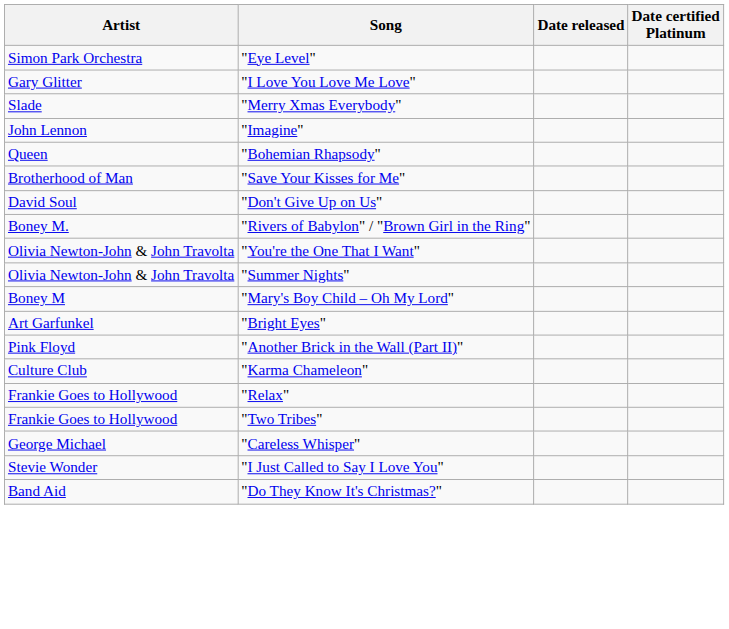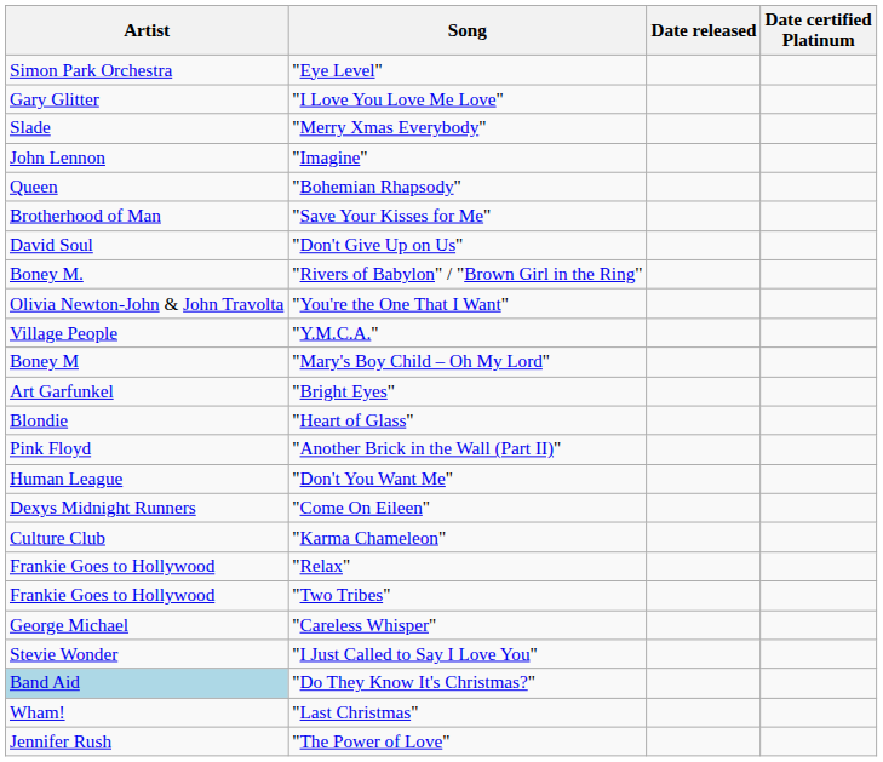 <table class="wikitable plainrowheaders sortable">
 <tr>
 <th scope=col>Artist</th>
 <th scope=col>Song</th>
 <th scope=col>Date released</th>
 <th scope=col>Date certified<br>Platinum</th>
 </tr>
 <tr>
 <td><a href='#'>Simon Park Orchestra</a></td>
 <td>"<a href='#'>Eye Level</a>"</td>
 <td></td>
 <td></td>
 </tr>
 <tr>
 <td><a href='#'>Gary Glitter</a></td>
 <td>"<a href='#'>I Love You Love Me Love</a>"</td>
 <td></td>
 <td></td>
 </tr>
 <tr>
 <td><a href='#'>Slade</a></td>
 <td>"<a href='#'>Merry Xmas Everybody</a>"</td>
 <td></td>
 <td></td>
 </tr>
 <tr>
 <td><a href='#'>John Lennon</a></td>
 <td>"<a href='#'>Imagine</a>"</td>
 <td></td>
 <td></td>
 </tr>
 <tr>
 <td><a href='#'>Queen</a></td>
 <td>"<a href='#'>Bohemian Rhapsody</a>"</td>
 <td></td>
 <td></td>
 </tr>
 <tr>
 <td><a href='#'>Brotherhood of Man</a></td>
 <td>"<a href='#'>Save Your Kisses for Me</a>"</td>
 <td></td>
 <td></td>
 </tr>
 <tr>
 <td><a href='#'>David Soul</a></td>
 <td>"<a href='#'>Don't Give Up on Us</a>"</td>
 <td></td>
 <td></td>
 </tr>
 <tr>
 <td><a href='#'>Boney M.</a></td>
 <td>"<a href='#'>Rivers of Babylon</a>" / "<a href='#'>Brown Girl in the Ring</a>"</td>
 <td></td>
 <td></td>
 </tr>
 <tr>
 <td><a href='#'>Olivia Newton-John</a> & <a href='#'>John Travolta</a></td>
 <td>"<a href='#'>You're the One That I Want</a>"</td>
 <td></td>
 <td></td>
 </tr>
 <tr>
-<td><a href='#'>Olivia Newton-John</a> & <a href='#'>John Travolta</a></td>
-<td>"<a href='#'>Summer Nights</a>"</td>
+<td><a href='#'>Village People</a></td>
+<td>"<a href='#'>Y.M.C.A.</a>"</td>
 <td></td>
 <td></td>
 </tr>
 <tr>
 <td><a href='#'>Boney M</a></td>
 <td>"<a href='#'>Mary's Boy Child – Oh My Lord</a>"</td>
 <td></td>
 <td></td>
 </tr>
 <tr>
 <td><a href='#'>Art Garfunkel</a></td>
 <td>"<a href='#'>Bright Eyes</a>"</td>
 <td></td>
 <td></td>
 </tr>
 <tr>
+<td><a href='#'>Blondie</a></td>
+<td>"<a href='#'>Heart of Glass</a>"</td>
+<td></td>
+<td></td>
+</tr>
+<tr>
 <td><a href='#'>Pink Floyd</a></td>
 <td>"<a href='#'>Another Brick in the Wall (Part II)</a>"</td>
+<td></td>
+<td></td>
+</tr>
+<tr>
+<td><a href='#'>Human League</a></td>
+<td>"<a href='#'>Don't You Want Me</a>"</td>
+<td></td>
+<td></td>
+</tr>
+<tr>
+<td><a href='#'>Dexys Midnight Runners</a></td>
+<td>"<a href='#'>Come On Eileen</a>"</td>
 <td></td>
 <td></td>
 </tr>
 <tr>
 <td><a href='#'>Culture Club</a></td>
 <td>"<a href='#'>Karma Chameleon</a>"</td>
 <td></td>
 <td></td>
 </tr>
 <tr>
 <td><a href='#'>Frankie Goes to Hollywood</a></td>
 <td>"<a href='#'>Relax</a>"</td>
 <td></td>
 <td></td>
 </tr>
 <tr>
 <td><a href='#'>Frankie Goes to Hollywood</a></td>
 <td>"<a href='#'>Two Tribes</a>"</td>
 <td></td>
 <td></td>
 </tr>
 <tr>
 <td><a href='#'>George Michael</a></td>
 <td>"<a href='#'>Careless Whisper</a>"</td>
 <td></td>
 <td></td>
 </tr>
 <tr>
 <td><a href='#'>Stevie Wonder</a></td>
 <td>"<a href='#'>I Just Called to Say I Love You</a>"</td>
 <td></td>
 <td></td>
 </tr>
 <tr>
-<td><a href='#'>Band Aid</a></td>
+<td style="background: lightblue;"><a href='#'>Band Aid</a></td>
 <td>"<a href='#'>Do They Know It's Christmas?</a>"</td>
 <td></td>
 <td></td>
 </tr>
+<tr>
+<td><a href='#'>Wham!</a></td>
+<td>"<a href='#'>Last Christmas</a>"</td>
+<td></td>
+<td></td>
+</tr>
+<tr>
+<td><a href='#'>Jennifer Rush</a></td>
+<td>"<a href='#'>The Power of Love</a>"</td>
+<td></td>
+<td></td>
+</tr>
 </table>
